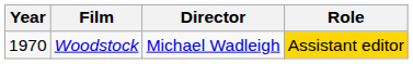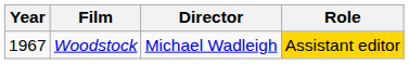 <table class="wikitable">
 <tr>
 <th>Year</th>
 <th>Film</th>
 <th>Director</th>
 <th>Role</th>
 </tr>
 <tr>
-<td>1970</td>
+<td>1967</td>
 <td><em><a href='#'>Woodstock</a></em></td>
 <td><a href='#'>Michael Wadleigh</a></td>
 <td style="background: gold;">Assistant editor</td>
 </tr>
 </table>
